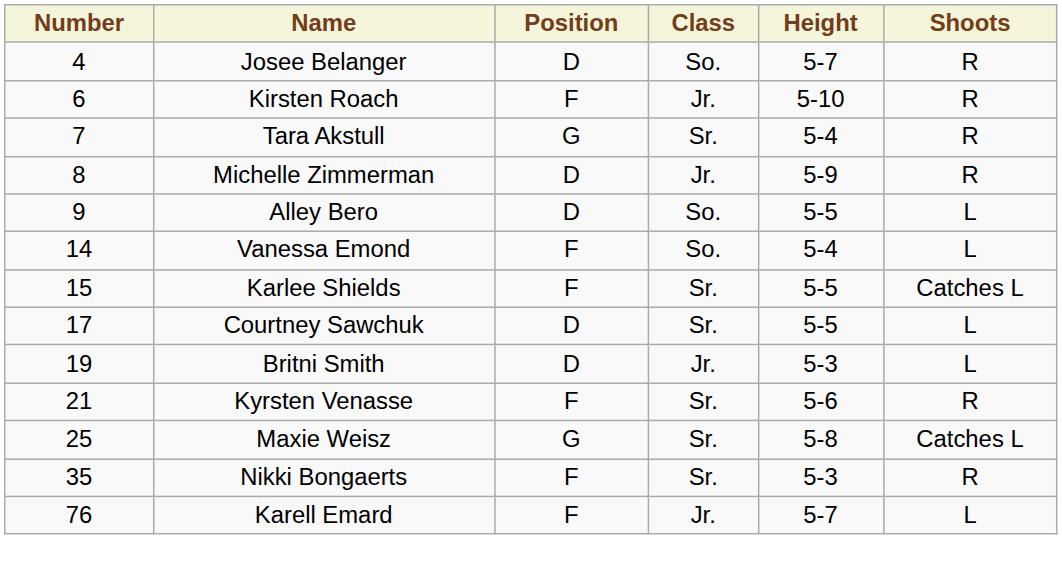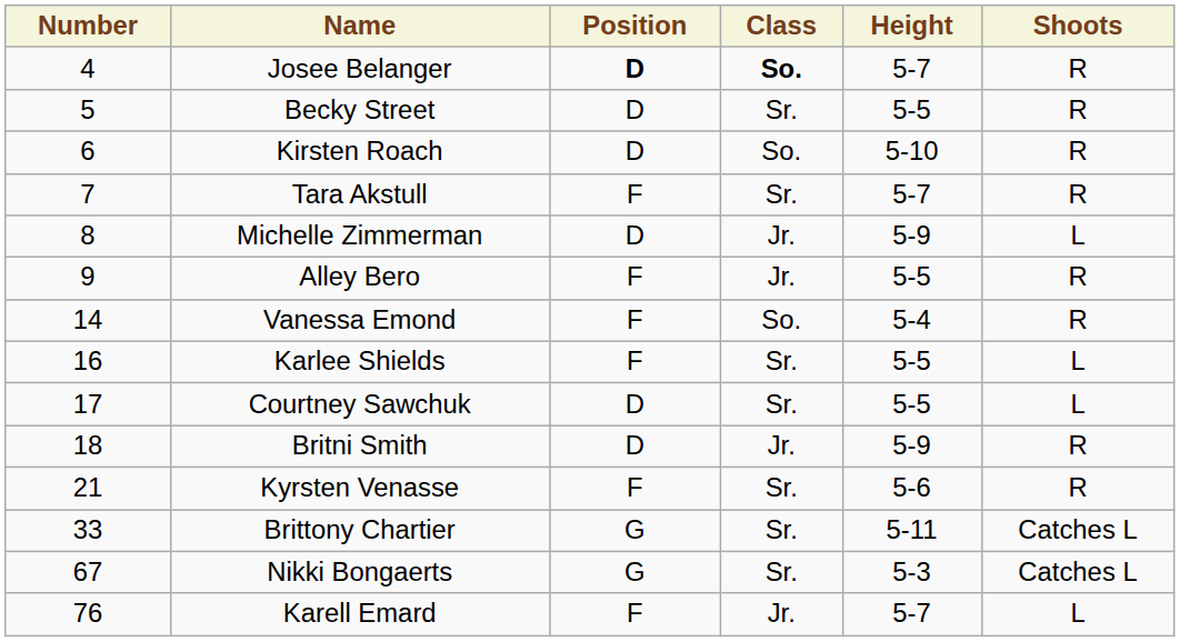 <table class="wikitable" style="width:80%;">
 <tr style="text-align:center; background:beige; color:#733d1a;">
 <td><strong>Number</strong></td>
 <td><strong>Name</strong></td>
 <td><strong>Position</strong></td>
 <td><strong>Class</strong></td>
 <td><strong>Height</strong></td>
 <td><strong>Shoots</strong></td>
 </tr>
 <tr style="text-align:center;" bgcolor="">
 <td>4</td>
 <td>Josee Belanger</td>
+<td><strong>D</strong></td>
+<td><strong>So.</strong></td>
+<td>5-7</td>
+<td>R</td>
+</tr>
+<tr style="text-align:center;" bgcolor="">
+<td>5</td>
+<td>Becky Street</td>
 <td>D</td>
-<td>So.</td>
-<td>5-7</td>
+<td>Sr.</td>
+<td>5-5</td>
 <td>R</td>
 </tr>
 <tr style="text-align:center;" bgcolor="">
 <td>6</td>
 <td>Kirsten Roach</td>
-<td>F</td>
-<td>Jr.</td>
+<td>D</td>
+<td>So.</td>
 <td>5-10</td>
 <td>R</td>
 </tr>
 <tr style="text-align:center;" bgcolor="">
 <td>7</td>
 <td>Tara Akstull</td>
-<td>G</td>
+<td>F</td>
 <td>Sr.</td>
-<td>5-4</td>
+<td>5-7</td>
 <td>R</td>
 </tr>
 <tr style="text-align:center;" bgcolor="">
 <td>8</td>
 <td>Michelle Zimmerman</td>
 <td>D</td>
 <td>Jr.</td>
 <td>5-9</td>
-<td>R</td>
+<td>L</td>
 </tr>
 <tr style="text-align:center;" bgcolor="">
 <td>9</td>
 <td>Alley Bero</td>
-<td>D</td>
-<td>So.</td>
+<td>F</td>
+<td>Jr.</td>
 <td>5-5</td>
-<td>L</td>
+<td>R</td>
 </tr>
 <tr style="text-align:center;" bgcolor="">
 <td>14</td>
 <td>Vanessa Emond</td>
 <td>F</td>
 <td>So.</td>
 <td>5-4</td>
-<td>L</td>
+<td>R</td>
 </tr>
 <tr style="text-align:center;" bgcolor="">
-<td>15</td>
+<td>16</td>
 <td>Karlee Shields</td>
 <td>F</td>
 <td>Sr.</td>
 <td>5-5</td>
-<td>Catches L</td>
+<td>L</td>
 </tr>
 <tr style="text-align:center;" bgcolor="">
 <td>17</td>
 <td>Courtney Sawchuk</td>
 <td>D</td>
 <td>Sr.</td>
 <td>5-5</td>
 <td>L</td>
 </tr>
 <tr style="text-align:center;" bgcolor="">
-<td>19</td>
+<td>18</td>
 <td>Britni Smith</td>
 <td>D</td>
 <td>Jr.</td>
-<td>5-3</td>
-<td>L</td>
+<td>5-9</td>
+<td>R</td>
 </tr>
 <tr style="text-align:center;" bgcolor="">
 <td>21</td>
 <td>Kyrsten Venasse</td>
 <td>F</td>
 <td>Sr.</td>
 <td>5-6</td>
 <td>R</td>
 </tr>
 <tr style="text-align:center;" bgcolor="">
-<td>25</td>
-<td>Maxie Weisz</td>
+<td>33</td>
+<td>Brittony Chartier</td>
 <td>G</td>
 <td>Sr.</td>
-<td>5-8</td>
+<td>5-11</td>
 <td>Catches L</td>
 </tr>
 <tr style="text-align:center;" bgcolor="">
-<td>35</td>
+<td>67</td>
 <td>Nikki Bongaerts</td>
-<td>F</td>
+<td>G</td>
 <td>Sr.</td>
 <td>5-3</td>
-<td>R</td>
+<td>Catches L</td>
 </tr>
 <tr style="text-align:center;" bgcolor="">
 <td>76</td>
 <td>Karell Emard</td>
 <td>F</td>
 <td>Jr.</td>
 <td>5-7</td>
 <td>L</td>
 </tr>
 </table>
